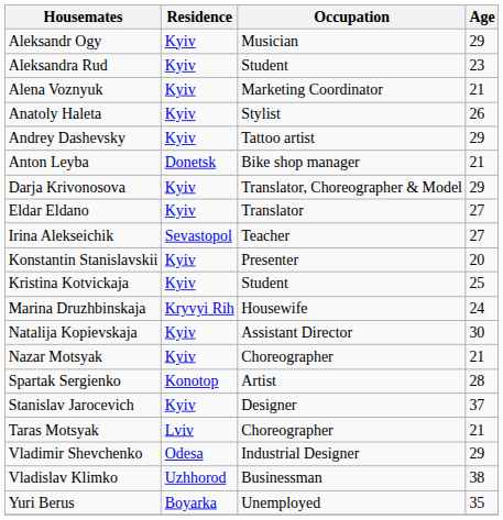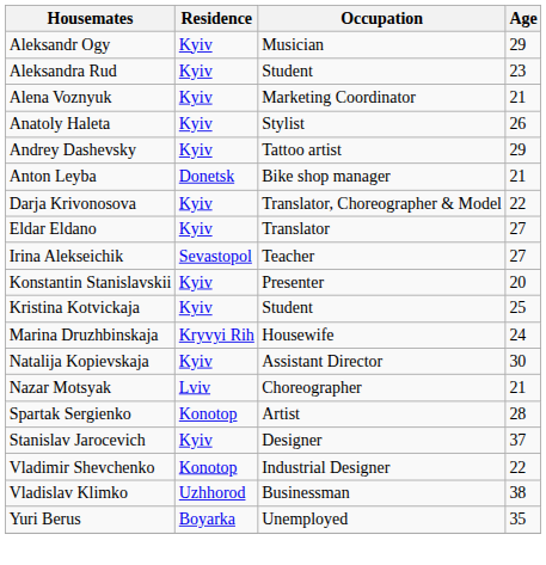 <table class=wikitable>
 <tr>
 <th>Housemates</th>
 <th>Residence</th>
 <th>Occupation</th>
 <th>Age</th>
 </tr>
 <tr>
 <td>Aleksandr Ogy</td>
 <td><a href='#'>Kyiv</a></td>
 <td>Musician</td>
 <td>29</td>
 </tr>
 <tr>
 <td>Aleksandra Rud</td>
 <td><a href='#'>Kyiv</a></td>
 <td>Student</td>
 <td>23</td>
 </tr>
 <tr>
 <td>Alena Voznyuk</td>
 <td><a href='#'>Kyiv</a></td>
 <td>Marketing Coordinator</td>
 <td>21</td>
 </tr>
 <tr>
 <td>Anatoly Haleta</td>
 <td><a href='#'>Kyiv</a></td>
 <td>Stylist</td>
 <td>26</td>
 </tr>
 <tr>
 <td>Andrey Dashevsky</td>
 <td><a href='#'>Kyiv</a></td>
 <td>Tattoo artist</td>
 <td>29</td>
 </tr>
 <tr>
 <td>Anton Leyba</td>
 <td><a href='#'>Donetsk</a></td>
 <td>Bike shop manager</td>
 <td>21</td>
 </tr>
 <tr>
 <td>Darja Krivonosova</td>
 <td><a href='#'>Kyiv</a></td>
 <td>Translator, Choreographer & Model</td>
-<td>29</td>
+<td>22</td>
 </tr>
 <tr>
 <td>Eldar Eldano</td>
 <td><a href='#'>Kyiv</a></td>
 <td>Translator</td>
 <td>27</td>
 </tr>
 <tr>
 <td>Irina Alekseichik</td>
 <td><a href='#'>Sevastopol</a></td>
 <td>Teacher</td>
 <td>27</td>
 </tr>
 <tr>
 <td>Konstantin Stanislavskii</td>
 <td><a href='#'>Kyiv</a></td>
 <td>Presenter</td>
 <td>20</td>
 </tr>
 <tr>
 <td>Kristina Kotvickaja</td>
 <td><a href='#'>Kyiv</a></td>
 <td>Student</td>
 <td>25</td>
 </tr>
 <tr>
 <td>Marina Druzhbinskaja</td>
 <td><a href='#'>Kryvyi Rih</a></td>
 <td>Housewife</td>
 <td>24</td>
 </tr>
 <tr>
 <td>Natalija Kopievskaja</td>
 <td><a href='#'>Kyiv</a></td>
 <td>Assistant Director</td>
 <td>30</td>
 </tr>
 <tr>
 <td>Nazar Motsyak</td>
-<td><a href='#'>Kyiv</a></td>
+<td><a href='#'>Lviv</a></td>
 <td>Choreographer</td>
 <td>21</td>
 </tr>
 <tr>
 <td>Spartak Sergienko</td>
 <td><a href='#'>Konotop</a></td>
 <td>Artist</td>
 <td>28</td>
 </tr>
 <tr>
 <td>Stanislav Jarocevich</td>
 <td><a href='#'>Kyiv</a></td>
 <td>Designer</td>
 <td>37</td>
 </tr>
 <tr>
-<td>Taras Motsyak</td>
-<td><a href='#'>Lviv</a></td>
-<td>Choreographer</td>
-<td>21</td>
-</tr>
-<tr>
 <td>Vladimir Shevchenko</td>
-<td><a href='#'>Odesa</a></td>
+<td><a href='#'>Konotop</a></td>
 <td>Industrial Designer</td>
-<td>29</td>
+<td>22</td>
 </tr>
 <tr>
 <td>Vladislav Klimko</td>
 <td><a href='#'>Uzhhorod</a></td>
 <td>Businessman</td>
 <td>38</td>
 </tr>
 <tr>
 <td>Yuri Berus</td>
 <td><a href='#'>Boyarka</a></td>
 <td>Unemployed</td>
 <td>35</td>
 </tr>
 <tr>
 </tr>
 </table>
